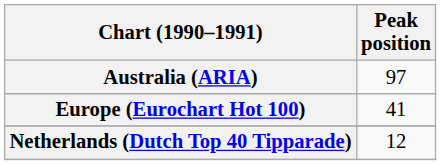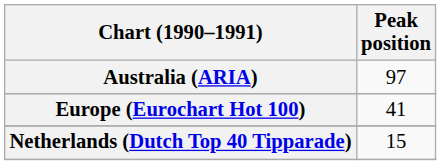 <table class="wikitable sortable plainrowheaders" style="text-align:center">
 <tr>
 <th>Chart (1990–1991)</th>
 <th>Peak<br>position</th>
 </tr>
 <tr>
 <th scope="row">Australia (<a href='#'>ARIA</a>)</th>
 <td>97</td>
 </tr>
 <tr>
 </tr>
 <tr>
 </tr>
 <tr>
 </tr>
 <tr>
 <th scope="row">Europe (<a href='#'>Eurochart Hot 100</a>)</th>
 <td>41</td>
 </tr>
 <tr>
 </tr>
 <tr>
 <th scope="row">Netherlands (<a href='#'>Dutch Top 40 Tipparade</a>)</th>
-<td>12</td>
+<td>15</td>
 </tr>
 <tr>
 </tr>
 <tr>
 </tr>
 <tr>
 </tr>
 <tr>
 </tr>
 <tr>
 </tr>
 <tr>
 </tr>
 <tr>
 </tr>
 <tr>
 </tr>
 </table>
